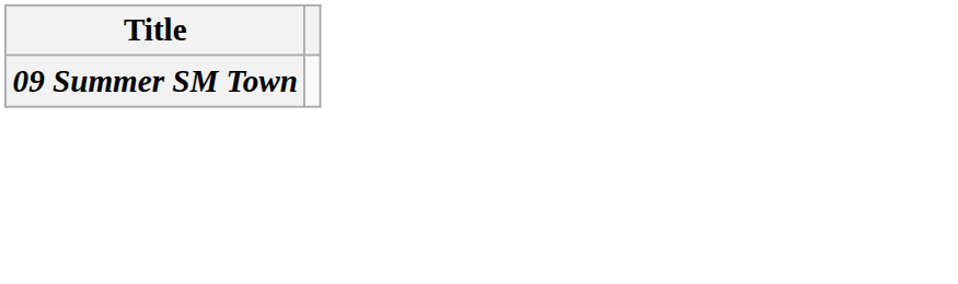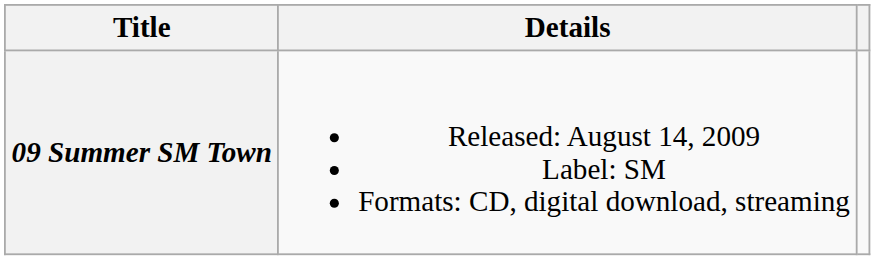 <table class="wikitable plainrowheaders" style="text-align:center">
 <tr>
 <th scope="col">Title</th>
+<th scope="col">Details</th>
 <th scope="col"></th>
 </tr>
 <tr>
 <th scope="row"><em>09 Summer SM Town</em></th>
+<td><br><ul><li>Released: August 14, 2009</li><li>Label: SM</li><li>Formats: CD, digital download, streaming</li></ul></td>
 <td></td>
 </tr>
 </table>
